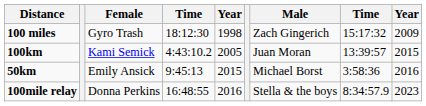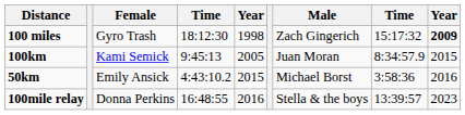 <table class="wikitable">
 <tr>
 <th>Distance</th>
 <th rowspan="5"></th>
 <th>Female</th>
 <th>Time</th>
 <th>Year</th>
 <th rowspan="5"></th>
 <th>Male</th>
 <th>Time</th>
 <th>Year</th>
 </tr>
 <tr>
 <td><strong>100 miles</strong></td>
 <td>Gyro Trash</td>
 <td>18:12:30</td>
 <td>1998</td>
 <td>Zach Gingerich</td>
 <td>15:17:32</td>
-<td>2009</td>
+<td><strong>2009</strong></td>
 </tr>
 <tr>
 <td><strong>100km</strong></td>
 <td><a href='#'>Kami Semick</a></td>
-<td>4:43:10.2</td>
+<td>9:45:13</td>
 <td>2005</td>
 <td>Juan Moran</td>
-<td>13:39:57</td>
+<td>8:34:57.9</td>
 <td>2015</td>
 </tr>
 <tr>
 <td><strong>50km</strong></td>
 <td>Emily Ansick</td>
-<td>9:45:13</td>
+<td>4:43:10.2</td>
 <td>2015</td>
 <td>Michael Borst</td>
 <td>3:58:36</td>
 <td>2016</td>
 </tr>
 <tr>
 <td><strong>100mile relay</strong></td>
 <td>Donna Perkins</td>
 <td>16:48:55</td>
 <td>2016</td>
 <td>Stella & the boys</td>
-<td>8:34:57.9</td>
+<td>13:39:57</td>
 <td>2023</td>
 </tr>
 </table>
